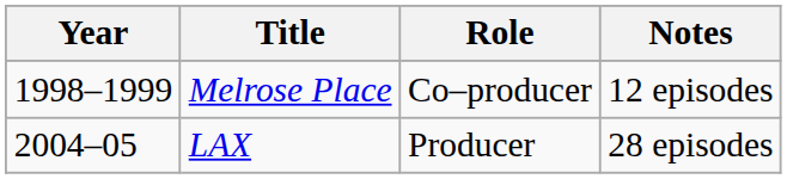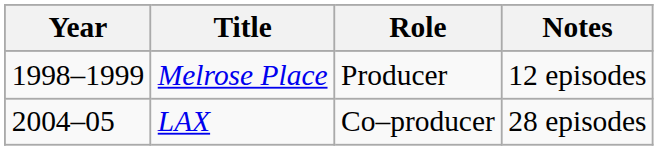 <table class="wikitable">
 <tr>
 <th>Year</th>
 <th>Title</th>
 <th>Role</th>
 <th>Notes</th>
 </tr>
 <tr>
 <td>1998–1999</td>
 <td><em><a href='#'>Melrose Place</a></em></td>
-<td>Co–producer</td>
+<td>Producer</td>
 <td>12 episodes</td>
 </tr>
 <tr>
 <td>2004–05</td>
 <td><em><a href='#'>LAX</a></em></td>
-<td>Producer</td>
+<td>Co–producer</td>
 <td>28 episodes</td>
 </tr>
 </table>
